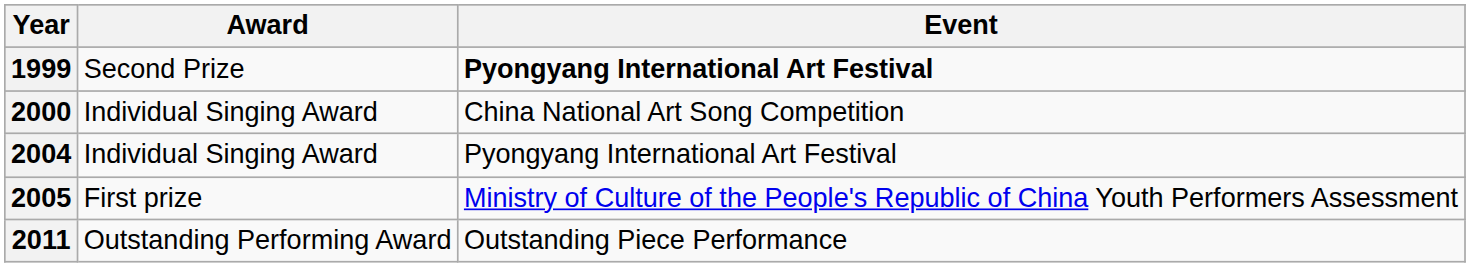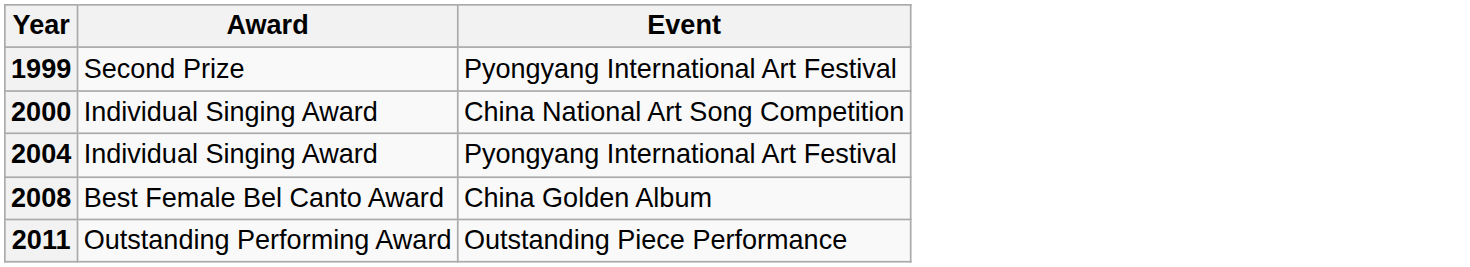 <table class="wikitable">
 <tr>
 <th>Year</th>
 <th>Award</th>
 <th>Event</th>
 </tr>
 <tr>
 <th>1999</th>
 <td>Second Prize</td>
-<td><strong>Pyongyang International Art Festival</strong></td>
+<td>Pyongyang International Art Festival</td>
 </tr>
 <tr>
 <th>2000</th>
 <td>Individual Singing Award</td>
 <td>China National Art Song Competition</td>
 </tr>
 <tr>
 <th>2004</th>
 <td>Individual Singing Award</td>
 <td>Pyongyang International Art Festival</td>
 </tr>
 <tr>
-<th>2005</th>
-<td>First prize</td>
-<td><a href='#'>Ministry of Culture of the People's Republic of China</a> Youth Performers Assessment</td>
+<th>2008</th>
+<td>Best Female Bel Canto Award</td>
+<td>China Golden Album</td>
 </tr>
 <tr>
 <th>2011</th>
 <td>Outstanding Performing Award</td>
 <td>Outstanding Piece Performance</td>
 </tr>
 </table>
